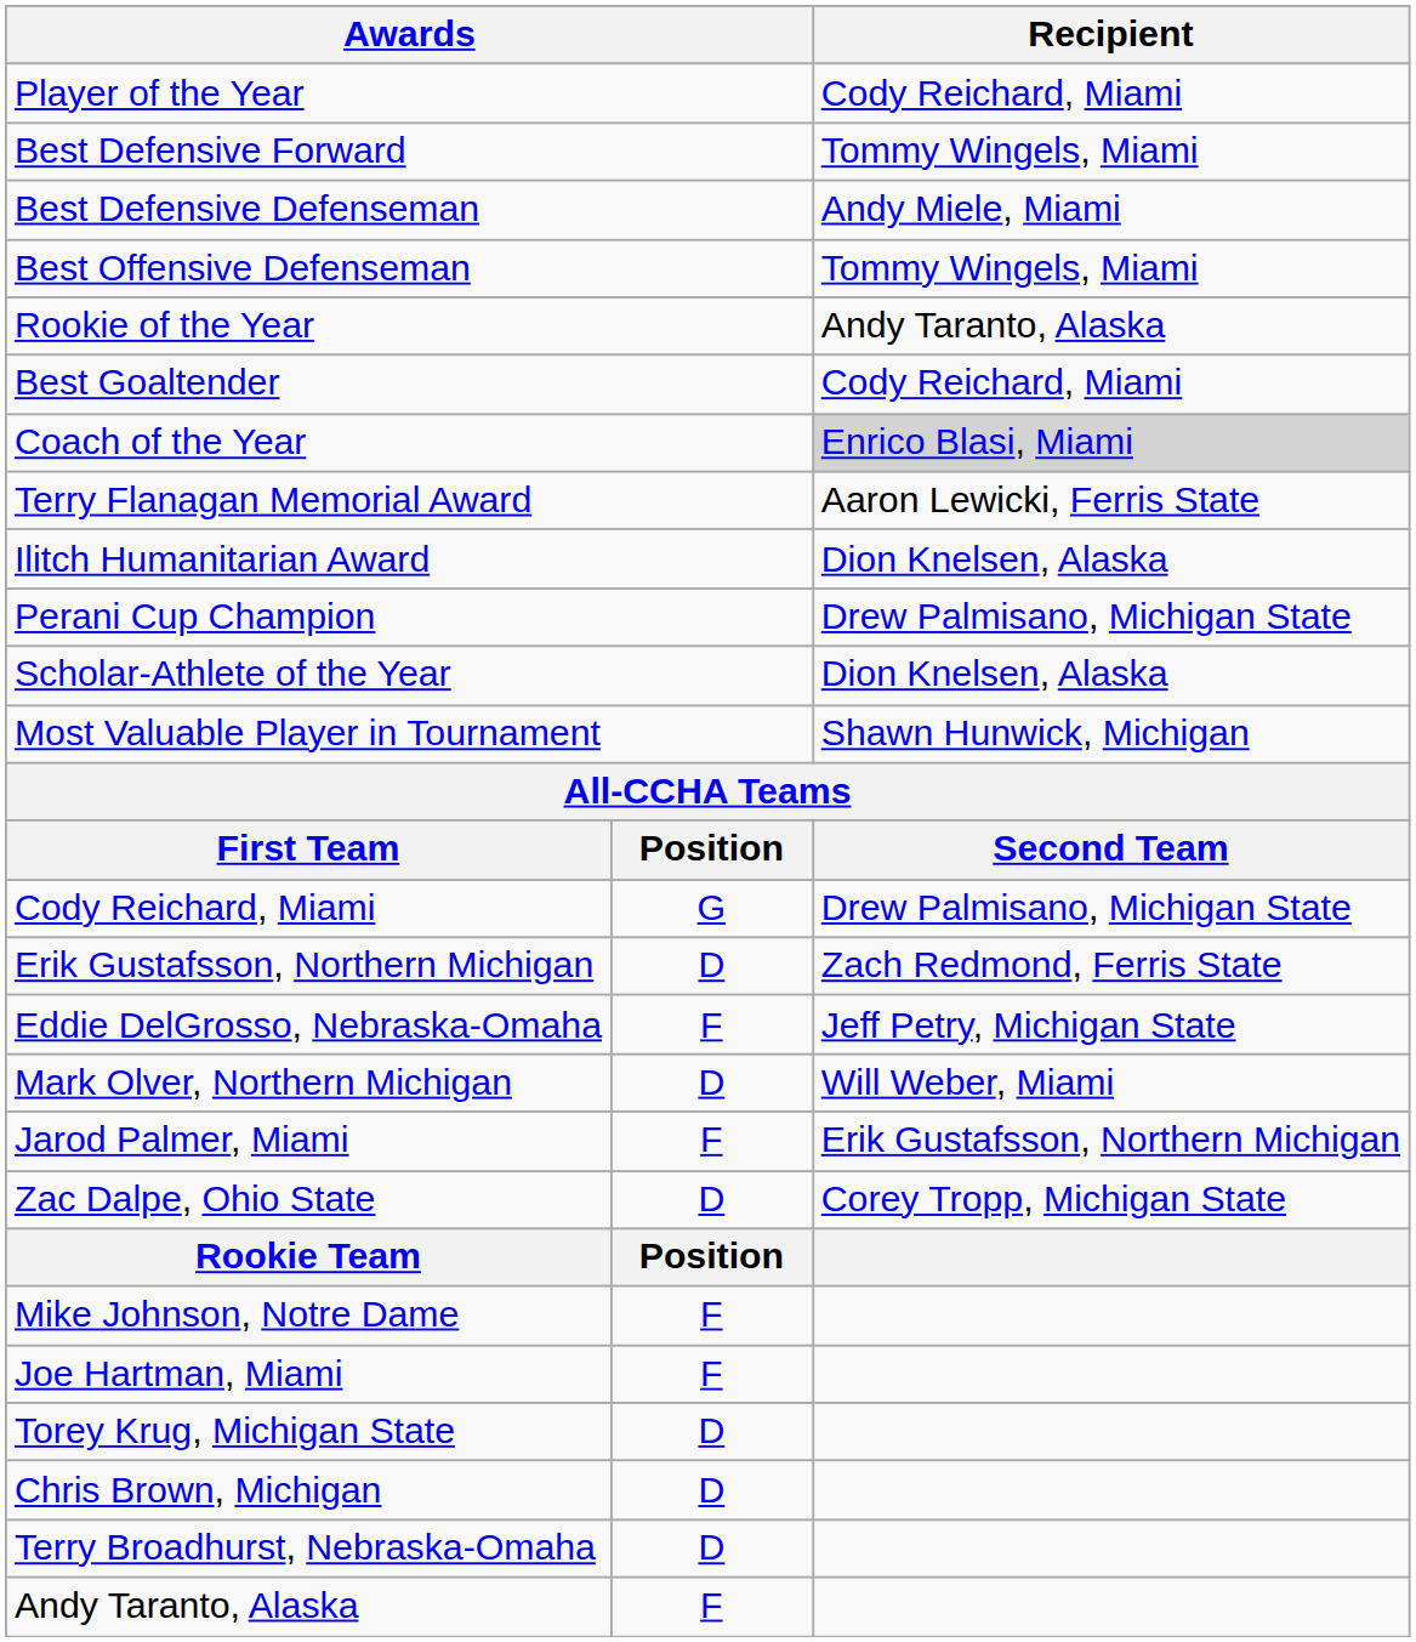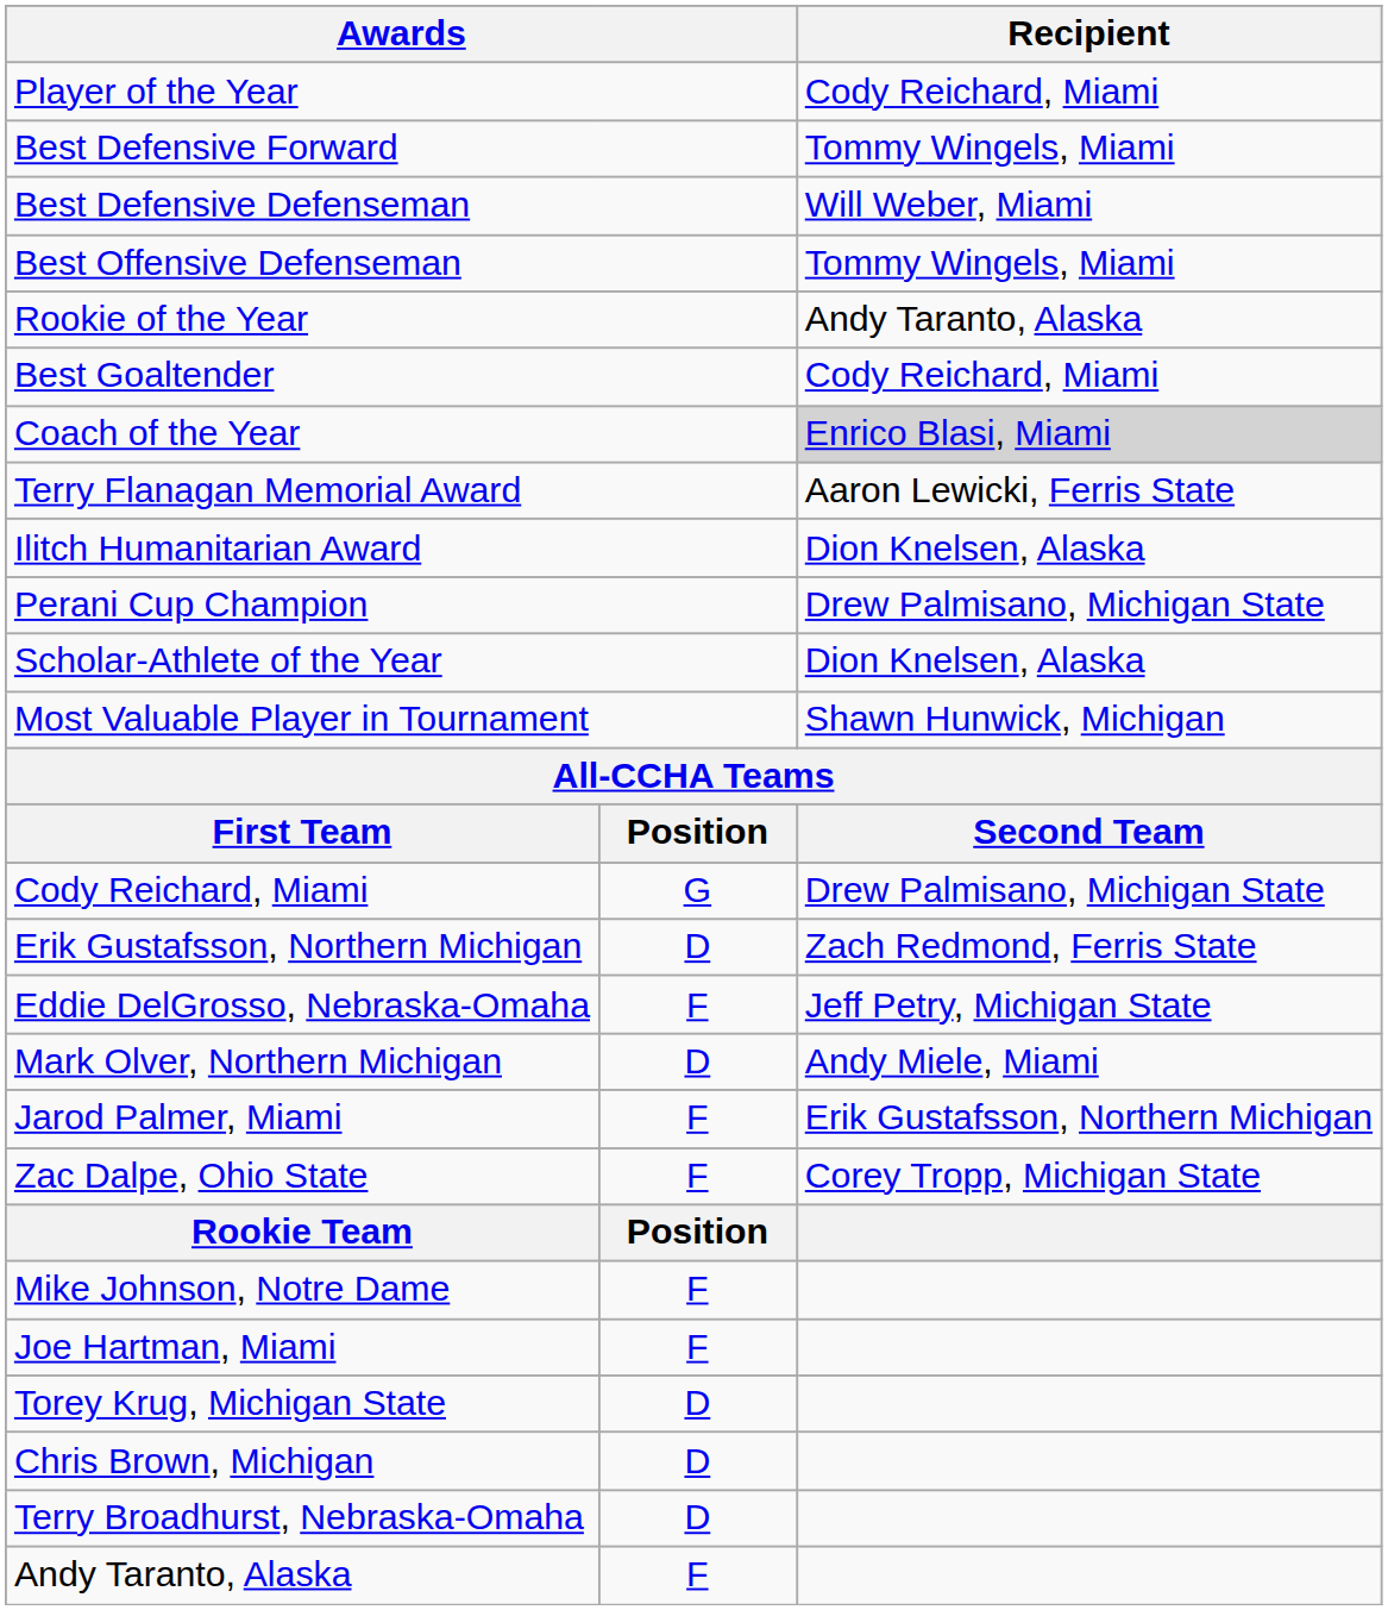 <table class="wikitable">
 <tr>
 <th colspan=2><a href='#'>Awards</a></th>
 <th>Recipient</th>
 </tr>
 <tr>
 <td colspan=2><a href='#'>Player of the Year</a></td>
 <td><a href='#'>Cody Reichard</a>, <a href='#'>Miami</a></td>
 </tr>
 <tr>
 <td colspan=2><a href='#'>Best Defensive Forward</a></td>
 <td><a href='#'>Tommy Wingels</a>, <a href='#'>Miami</a></td>
 </tr>
 <tr>
 <td colspan=2><a href='#'>Best Defensive Defenseman</a></td>
-<td><a href='#'>Andy Miele</a>, <a href='#'>Miami</a></td>
+<td><a href='#'>Will Weber</a>, <a href='#'>Miami</a></td>
 </tr>
 <tr>
 <td colspan=2><a href='#'>Best Offensive Defenseman</a></td>
 <td><a href='#'>Tommy Wingels</a>, <a href='#'>Miami</a></td>
 </tr>
 <tr>
 <td colspan=2><a href='#'>Rookie of the Year</a></td>
 <td>Andy Taranto, <a href='#'>Alaska</a></td>
 </tr>
 <tr>
 <td colspan=2><a href='#'>Best Goaltender</a></td>
 <td><a href='#'>Cody Reichard</a>, <a href='#'>Miami</a></td>
 </tr>
 <tr>
 <td colspan=2><a href='#'>Coach of the Year</a></td>
 <td style="background: lightgrey;"><a href='#'>Enrico Blasi</a>, <a href='#'>Miami</a></td>
 </tr>
 <tr>
 <td colspan=2><a href='#'>Terry Flanagan Memorial Award</a></td>
 <td>Aaron Lewicki, <a href='#'>Ferris State</a></td>
 </tr>
 <tr>
 <td colspan=2><a href='#'>Ilitch Humanitarian Award</a></td>
 <td><a href='#'>Dion Knelsen</a>, <a href='#'>Alaska</a></td>
 </tr>
 <tr>
 <td colspan=2><a href='#'>Perani Cup Champion</a></td>
 <td><a href='#'>Drew Palmisano</a>, <a href='#'>Michigan State</a></td>
 </tr>
 <tr>
 <td colspan=2><a href='#'>Scholar-Athlete of the Year</a></td>
 <td><a href='#'>Dion Knelsen</a>, <a href='#'>Alaska</a></td>
 </tr>
 <tr>
 <td colspan=2><a href='#'>Most Valuable Player in Tournament</a></td>
 <td><a href='#'>Shawn Hunwick</a>, <a href='#'>Michigan</a></td>
 </tr>
 <tr>
 <th colspan=3><a href='#'>All-CCHA Teams</a></th>
 </tr>
 <tr>
 <th><a href='#'>First Team</a></th>
 <th>  Position  </th>
 <th><a href='#'>Second Team</a></th>
 </tr>
 <tr>
 <td><a href='#'>Cody Reichard</a>, <a href='#'>Miami</a></td>
 <td align=center><a href='#'>G</a></td>
 <td><a href='#'>Drew Palmisano</a>, <a href='#'>Michigan State</a></td>
 </tr>
 <tr>
 <td><a href='#'>Erik Gustafsson</a>, <a href='#'>Northern Michigan</a></td>
 <td align=center><a href='#'>D</a></td>
 <td><a href='#'>Zach Redmond</a>, <a href='#'>Ferris State</a></td>
 </tr>
 <tr>
 <td><a href='#'>Eddie DelGrosso</a>, <a href='#'>Nebraska-Omaha</a></td>
 <td align=center><a href='#'>F</a></td>
 <td><a href='#'>Jeff Petry</a>, <a href='#'>Michigan State</a></td>
 </tr>
 <tr>
 <td><a href='#'>Mark Olver</a>, <a href='#'>Northern Michigan</a></td>
 <td align=center><a href='#'>D</a></td>
-<td><a href='#'>Will Weber</a>, <a href='#'>Miami</a></td>
+<td><a href='#'>Andy Miele</a>, <a href='#'>Miami</a></td>
 </tr>
 <tr>
 <td><a href='#'>Jarod Palmer</a>, <a href='#'>Miami</a></td>
 <td align=center><a href='#'>F</a></td>
 <td><a href='#'>Erik Gustafsson</a>, <a href='#'>Northern Michigan</a></td>
 </tr>
 <tr>
 <td><a href='#'>Zac Dalpe</a>, <a href='#'>Ohio State</a></td>
-<td align=center><a href='#'>D</a></td>
+<td align=center><a href='#'>F</a></td>
 <td><a href='#'>Corey Tropp</a>, <a href='#'>Michigan State</a></td>
 </tr>
 <tr>
 <th><a href='#'>Rookie Team</a></th>
 <th>  Position  </th>
 <th></th>
 </tr>
 <tr>
 <td><a href='#'>Mike Johnson</a>, <a href='#'>Notre Dame</a></td>
 <td align=center><a href='#'>F</a></td>
 <td></td>
 </tr>
 <tr>
 <td><a href='#'>Joe Hartman</a>, <a href='#'>Miami</a></td>
 <td align=center><a href='#'>F</a></td>
 <td></td>
 </tr>
 <tr>
 <td><a href='#'>Torey Krug</a>, <a href='#'>Michigan State</a></td>
 <td align=center><a href='#'>D</a></td>
 <td></td>
 </tr>
 <tr>
 <td><a href='#'>Chris Brown</a>, <a href='#'>Michigan</a></td>
 <td align=center><a href='#'>D</a></td>
 <td></td>
 </tr>
 <tr>
 <td><a href='#'>Terry Broadhurst</a>, <a href='#'>Nebraska-Omaha</a></td>
 <td align=center><a href='#'>D</a></td>
 <td></td>
 </tr>
 <tr>
 <td>Andy Taranto, <a href='#'>Alaska</a></td>
 <td align=center><a href='#'>F</a></td>
 <td></td>
 </tr>
 </table>
